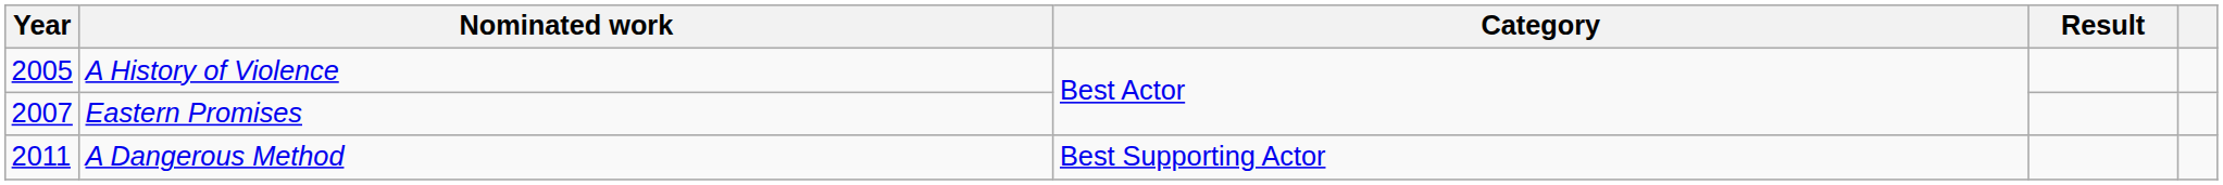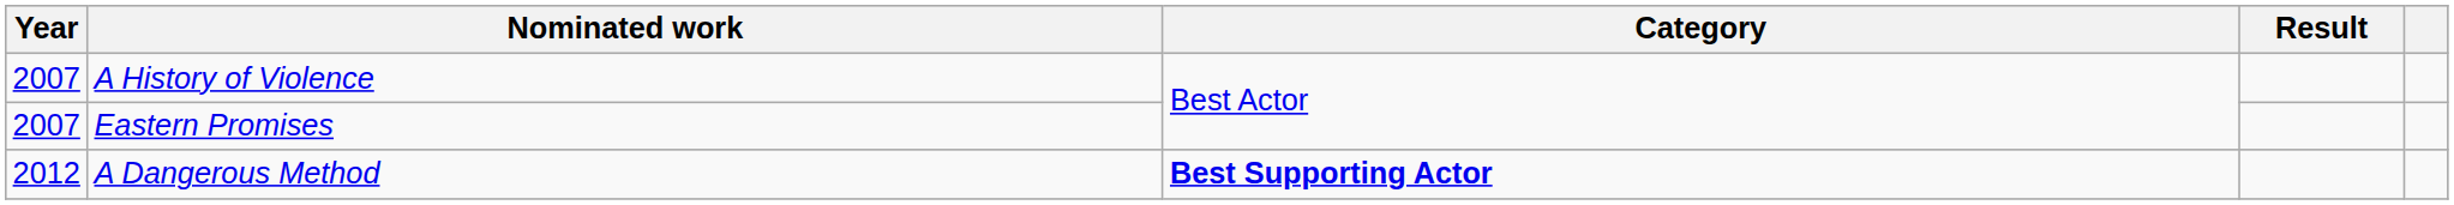 <table class="wikitable sortable">
 <tr>
 <th scope="col" style="width:1em;">Year</th>
 <th scope="col" style="width:35em;">Nominated work</th>
 <th scope="col" style="width:35em;">Category</th>
 <th scope="col" style="width:5em;">Result</th>
 <th scope="col" style="width:1em;" class="unsortable"></th>
 </tr>
 <tr>
-<td><a href='#'>2005</a></td>
+<td><a href='#'>2007</a></td>
 <td><em><a href='#'>A History of Violence</a></em></td>
 <td rowspan="2"><a href='#'>Best Actor</a></td>
 <td></td>
 <td style="text-align:center;"></td>
 </tr>
 <tr>
 <td><a href='#'>2007</a></td>
 <td><em><a href='#'>Eastern Promises</a></em></td>
 <td></td>
 <td style="text-align:center;"></td>
 </tr>
 <tr>
-<td><a href='#'>2011</a></td>
+<td><a href='#'>2012</a></td>
 <td><em><a href='#'>A Dangerous Method</a></em></td>
-<td><a href='#'>Best Supporting Actor</a></td>
+<td><strong><a href='#'>Best Supporting Actor</a></strong></td>
 <td></td>
 <td style="text-align:center;"></td>
 </tr>
 </table>
